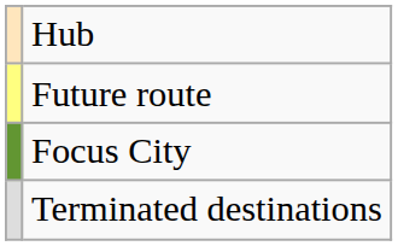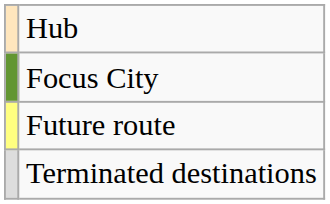 <table class="wikitable">
 <tr>
 <td style="background:#ffe6bd;"></td>
 <td>Hub</td>
 </tr>
 <tr>
+<td style="background:#629632;"></td>
+<td>Focus City</td>
+</tr>
+<tr>
 <td style="background:#ffff80;"></td>
 <td>Future route</td>
-</tr>
-<tr>
-<td style="background:#629632;"></td>
-<td>Focus City</td>
 </tr>
 <tr>
 <td style="background:#ddd;"></td>
 <td>Terminated destinations</td>
 </tr>
 </table>
